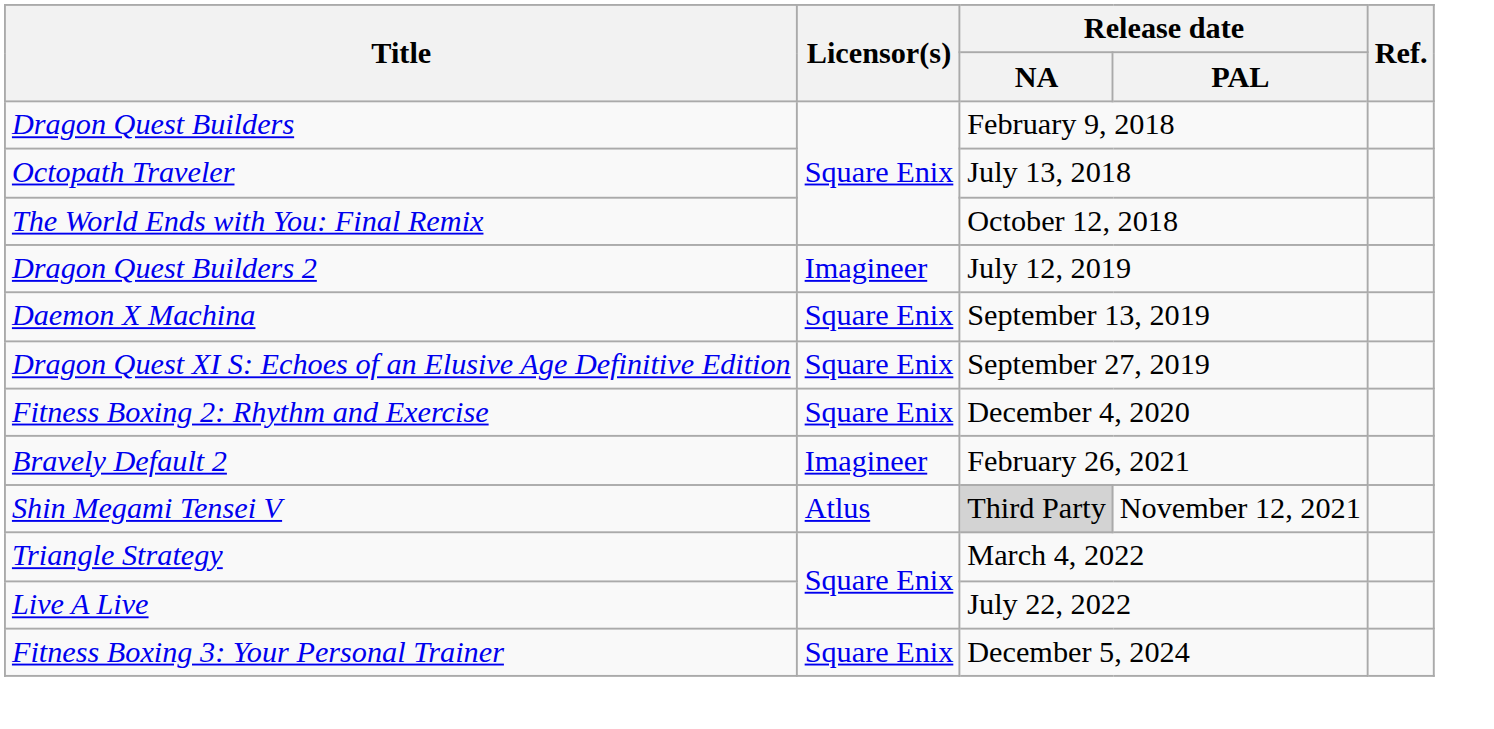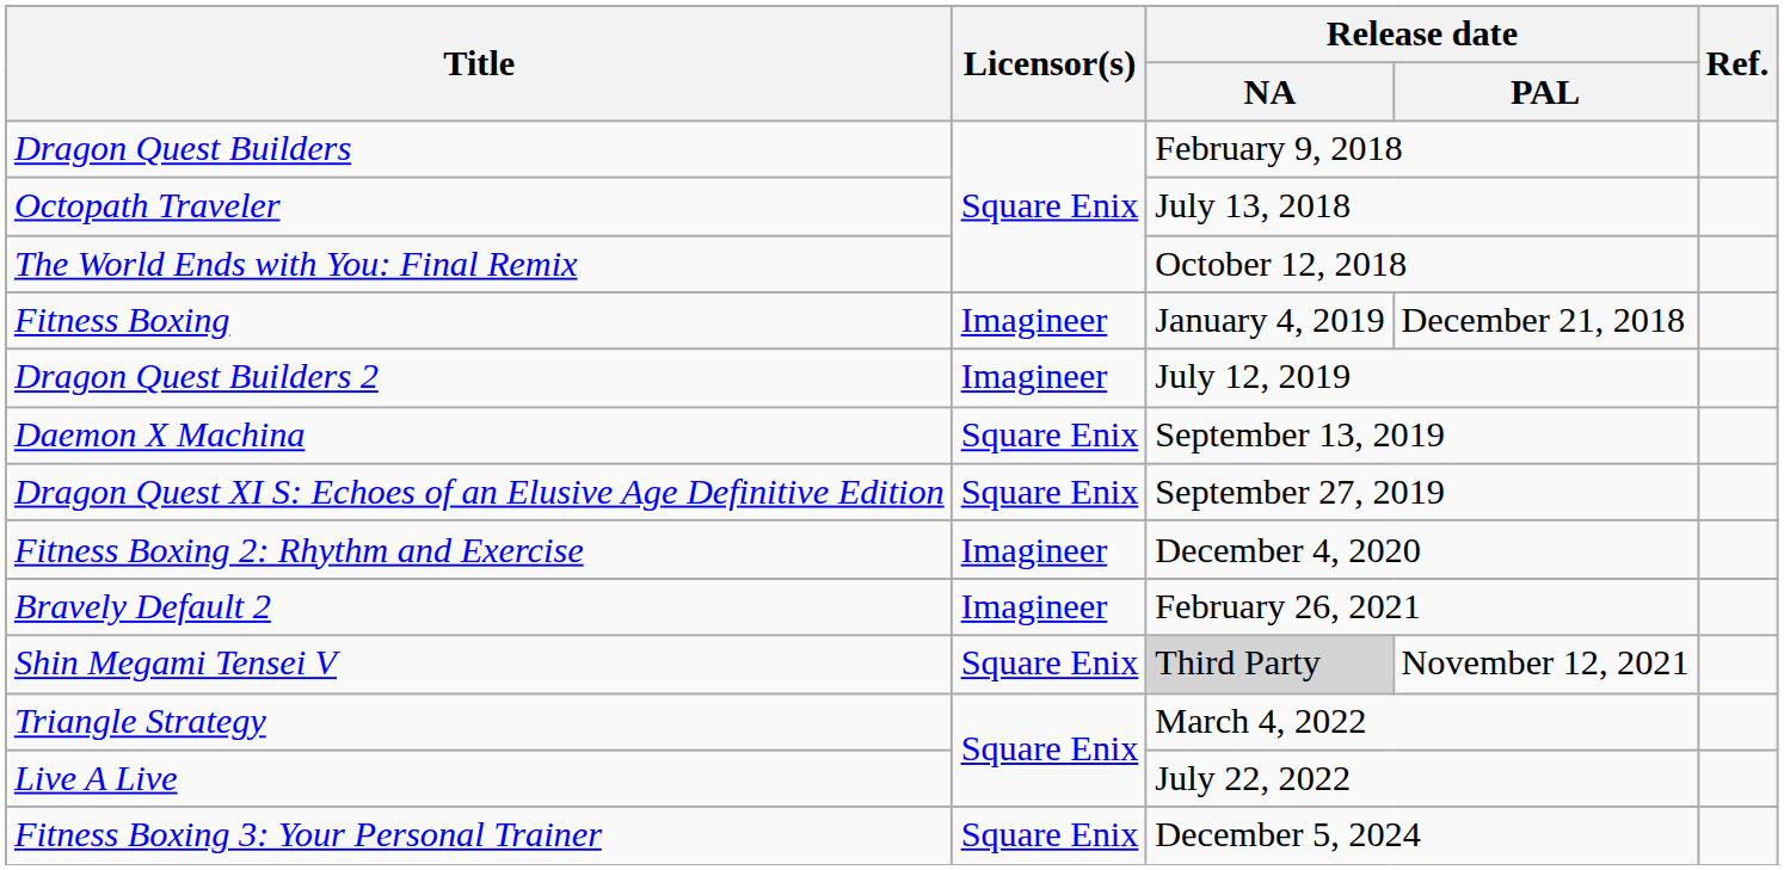 <table class="wikitable sortable">
 <tr>
 <th rowspan="2">Title</th>
 <th rowspan="2">Licensor(s)</th>
 <th colspan="2">Release date</th>
 <th rowspan="2"><abbr>Ref.</abbr></th>
 </tr>
 <tr>
 <th><abbr>NA</abbr></th>
 <th><abbr>PAL</abbr></th>
 </tr>
 <tr>
 <td><em><a href='#'>Dragon Quest Builders</a></em></td>
 <td rowspan="3"><a href='#'>Square Enix</a></td>
 <td colspan="2">February 9, 2018</td>
 <td></td>
 </tr>
 <tr>
 <td><em><a href='#'>Octopath Traveler</a></em></td>
 <td colspan="2">July 13, 2018</td>
 <td></td>
 </tr>
 <tr>
 <td><em><a href='#'>The World Ends with You: Final Remix</a></em></td>
 <td colspan="2">October 12, 2018</td>
 <td></td>
 </tr>
 <tr>
+<td><em><a href='#'>Fitness Boxing</a></em></td>
+<td><a href='#'>Imagineer</a></td>
+<td>January 4, 2019</td>
+<td>December 21, 2018</td>
+<td></td>
+</tr>
+<tr>
 <td><em><a href='#'>Dragon Quest Builders 2</a></em></td>
 <td><a href='#'>Imagineer</a></td>
 <td colspan="2">July 12, 2019</td>
 <td></td>
 </tr>
 <tr>
 <td><em><a href='#'>Daemon X Machina</a></em></td>
 <td><a href='#'>Square Enix</a></td>
 <td colspan="2">September 13, 2019</td>
 <td></td>
 </tr>
 <tr>
 <td><em><a href='#'>Dragon Quest XI S: Echoes of an Elusive Age Definitive Edition</a></em></td>
 <td><a href='#'>Square Enix</a></td>
 <td colspan="2">September 27, 2019</td>
 <td></td>
 </tr>
 <tr>
 <td><em><a href='#'>Fitness Boxing 2: Rhythm and Exercise</a></em></td>
-<td><a href='#'>Square Enix</a></td>
+<td><a href='#'>Imagineer</a></td>
 <td colspan="2">December 4, 2020</td>
 <td></td>
 </tr>
 <tr>
 <td><em><a href='#'>Bravely Default 2</a></em></td>
 <td><a href='#'>Imagineer</a></td>
 <td colspan="2">February 26, 2021</td>
 <td></td>
 </tr>
 <tr>
 <td><em><a href='#'>Shin Megami Tensei V</a></em></td>
-<td><a href='#'>Atlus</a></td>
+<td><a href='#'>Square Enix</a></td>
 <td style="background: lightgrey;">Third Party</td>
 <td>November 12, 2021</td>
 <td></td>
 </tr>
 <tr>
 <td><em><a href='#'>Triangle Strategy</a></em></td>
 <td rowspan="2"><a href='#'>Square Enix</a></td>
 <td colspan="2">March 4, 2022</td>
 <td></td>
 </tr>
 <tr>
 <td><em><a href='#'>Live A Live</a></em></td>
 <td colspan="2">July 22, 2022</td>
 <td></td>
 </tr>
 <tr>
 <td><em><a href='#'>Fitness Boxing 3: Your Personal Trainer</a></em></td>
 <td><a href='#'>Square Enix</a></td>
 <td colspan="2">December 5, 2024</td>
 <td></td>
 </tr>
 </table>
